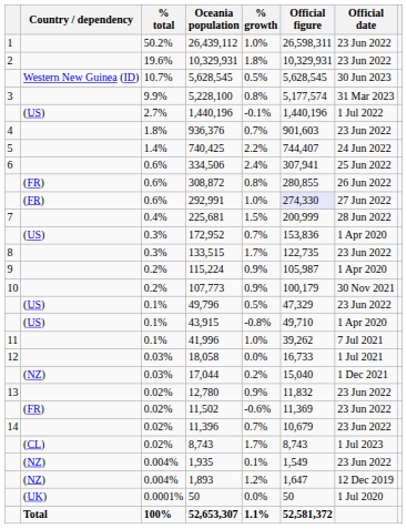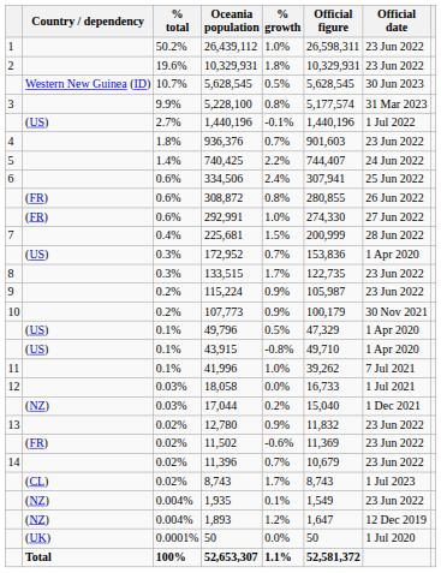 <table class="sortable wikitable sticky-header col2left" >
 <tr>
 <th></th>
 <th>Country / dependency</th>
 <th>%<br>total</th>
 <th>Oceania<br>population</th>
 <th>%<br> growth</th>
 <th>Official<br>figure</th>
 <th>Official<br>date</th>
 <th class="unsortable"></th>
 </tr>
 <tr>
 <td>1</td>
 <td></td>
 <td>50.2%</td>
 <td>26,439,112</td>
 <td>1.0%</td>
 <td>26,598,311</td>
 <td>23 Jun 2022</td>
 <td></td>
 </tr>
 <tr>
 <td>2</td>
 <td></td>
 <td>19.6%</td>
 <td>10,329,931</td>
 <td>1.8%</td>
 <td>10,329,931</td>
 <td>23 Jun 2022</td>
 <td></td>
 </tr>
 <tr>
 <td></td>
 <td> <a href='#'>Western New Guinea</a> (<a href='#'>ID</a>)</td>
 <td>10.7%</td>
 <td>5,628,545</td>
 <td>0.5%</td>
 <td>5,628,545</td>
 <td>30 Jun 2023</td>
 <td></td>
 </tr>
 <tr>
 <td>3</td>
 <td></td>
 <td>9.9%</td>
 <td>5,228,100</td>
 <td>0.8%</td>
 <td>5,177,574</td>
 <td>31 Mar 2023</td>
 <td></td>
 </tr>
 <tr>
 <td></td>
 <td> (<a href='#'>US</a>)</td>
 <td>2.7%</td>
 <td>1,440,196</td>
 <td>-0.1%</td>
 <td>1,440,196</td>
 <td>1 Jul 2022</td>
 <td></td>
 </tr>
 <tr>
 <td>4</td>
 <td></td>
 <td>1.8%</td>
 <td>936,376</td>
 <td>0.7%</td>
 <td>901,603</td>
 <td>23 Jun 2022</td>
 <td></td>
 </tr>
 <tr>
 <td>5</td>
 <td></td>
 <td>1.4%</td>
 <td>740,425</td>
 <td>2.2%</td>
 <td>744,407</td>
 <td>24 Jun 2022</td>
 <td></td>
 </tr>
 <tr>
 <td>6</td>
 <td></td>
 <td>0.6%</td>
 <td>334,506</td>
 <td>2.4%</td>
 <td>307,941</td>
 <td>25 Jun 2022</td>
 <td></td>
 </tr>
 <tr>
 <td></td>
 <td> (<a href='#'>FR</a>)</td>
 <td>0.6%</td>
 <td>308,872</td>
 <td>0.8%</td>
 <td>280,855</td>
 <td>26 Jun 2022</td>
 <td></td>
 </tr>
 <tr>
 <td></td>
 <td> (<a href='#'>FR</a>)</td>
 <td>0.6%</td>
 <td>292,991</td>
 <td>1.0%</td>
-<td style="background: lavender;">274,330</td>
+<td>274,330</td>
 <td>27 Jun 2022</td>
 <td></td>
 </tr>
 <tr>
 <td>7</td>
 <td></td>
 <td>0.4%</td>
 <td>225,681</td>
 <td>1.5%</td>
 <td>200,999</td>
 <td>28 Jun 2022</td>
 <td></td>
 </tr>
 <tr>
 <td></td>
 <td> (<a href='#'>US</a>)</td>
 <td>0.3%</td>
 <td>172,952</td>
 <td>0.7%</td>
 <td>153,836</td>
 <td>1 Apr 2020</td>
 <td></td>
 </tr>
 <tr>
 <td>8</td>
 <td></td>
 <td>0.3%</td>
 <td>133,515</td>
 <td>1.7%</td>
 <td>122,735</td>
 <td>23 Jun 2022</td>
 <td></td>
 </tr>
 <tr>
 <td>9</td>
 <td></td>
 <td>0.2%</td>
 <td>115,224</td>
 <td>0.9%</td>
 <td>105,987</td>
-<td>1 Apr 2020</td>
+<td>23 Jun 2022</td>
 <td></td>
 </tr>
 <tr>
 <td>10</td>
 <td></td>
 <td>0.2%</td>
 <td>107,773</td>
 <td>0.9%</td>
 <td>100,179</td>
 <td>30 Nov 2021</td>
 <td></td>
 </tr>
 <tr>
 <td></td>
 <td> (<a href='#'>US</a>)</td>
 <td>0.1%</td>
 <td>49,796</td>
 <td>0.5%</td>
 <td>47,329</td>
-<td>23 Jun 2022</td>
+<td>1 Apr 2020</td>
 <td></td>
 </tr>
 <tr>
 <td></td>
 <td> (<a href='#'>US</a>)</td>
 <td>0.1%</td>
 <td>43,915</td>
 <td>-0.8%</td>
 <td>49,710</td>
 <td>1 Apr 2020</td>
 <td></td>
 </tr>
 <tr>
 <td>11</td>
 <td></td>
 <td>0.1%</td>
 <td>41,996</td>
 <td>1.0%</td>
 <td>39,262</td>
 <td>7 Jul 2021</td>
 <td></td>
 </tr>
 <tr>
 <td>12</td>
 <td></td>
 <td>0.03%</td>
 <td>18,058</td>
 <td>0.0%</td>
 <td>16,733</td>
 <td>1 Jul 2021</td>
 <td></td>
 </tr>
 <tr>
 <td></td>
 <td> (<a href='#'>NZ</a>)</td>
 <td>0.03%</td>
 <td>17,044</td>
 <td>0.2%</td>
 <td>15,040</td>
 <td>1 Dec 2021</td>
 <td></td>
 </tr>
 <tr>
 <td>13</td>
 <td></td>
 <td>0.02%</td>
 <td>12,780</td>
 <td>0.9%</td>
 <td>11,832</td>
 <td>23 Jun 2022</td>
 <td></td>
 </tr>
 <tr>
 <td></td>
 <td> (<a href='#'>FR</a>)</td>
 <td>0.02%</td>
 <td>11,502</td>
 <td>-0.6%</td>
 <td>11,369</td>
 <td>23 Jun 2022</td>
 <td></td>
 </tr>
 <tr>
 <td>14</td>
 <td></td>
 <td>0.02%</td>
 <td>11,396</td>
 <td>0.7%</td>
 <td>10,679</td>
 <td>23 Jun 2022</td>
 <td></td>
 </tr>
 <tr>
 <td></td>
 <td> (<a href='#'>CL</a>)</td>
 <td>0.02%</td>
 <td>8,743</td>
 <td>1.7%</td>
 <td>8,743</td>
 <td>1 Jul 2023</td>
 <td></td>
 </tr>
 <tr>
 <td></td>
 <td> (<a href='#'>NZ</a>)</td>
 <td>0.004%</td>
 <td>1,935</td>
 <td>0.1%</td>
 <td>1,549</td>
 <td>23 Jun 2022</td>
 <td></td>
 </tr>
 <tr>
 <td></td>
 <td> (<a href='#'>NZ</a>)</td>
 <td>0.004%</td>
 <td>1,893</td>
 <td>1.2%</td>
 <td>1,647</td>
 <td>12 Dec 2019</td>
 <td></td>
 </tr>
 <tr>
 <td></td>
 <td> (<a href='#'>UK</a>)</td>
 <td>0.0001%</td>
 <td>50</td>
 <td>0.0%</td>
 <td>50</td>
 <td>1 Jul 2020</td>
 <td></td>
 </tr>
 <tr class="sortbottom" style="font-weight: bold;">
 <td></td>
 <td align="left">Total</td>
 <td>100%</td>
 <td>52,653,307</td>
 <td>1.1%</td>
 <td>52,581,372</td>
 <td></td>
 <td></td>
 </tr>
 </table>
